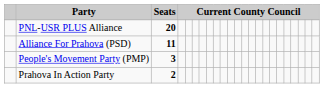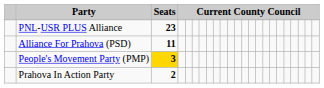 <table class="wikitable">
 <tr>
 <th style="background:#ccc">   </th>
 <th style="background:#ccc">Party</th>
 <th style="background:#ccc">Seats</th>
 <th style="background:#ccc" colspan="20">Current County Council</th>
 </tr>
 <tr>
 <td>  </td>
 <td><a href='#'>PNL</a>-<a href='#'>USR PLUS</a> Alliance</td>
-<td style="text-align: right"><strong>20</strong></td>
+<td style="text-align: right"><strong>23</strong></td>
 <td>  </td>
 <td>  </td>
 <td>  </td>
 <td>  </td>
 <td>  </td>
 <td>  </td>
 <td>  </td>
 <td>  </td>
 <td>  </td>
 <td>  </td>
 <td>  </td>
 <td>  </td>
 <td>  </td>
 <td>  </td>
 <td>  </td>
 <td>  </td>
 <td>  </td>
 <td>  </td>
 <td>  </td>
 <td>  </td>
 </tr>
 <tr>
 <td>  </td>
 <td><a href='#'>Alliance For Prahova</a> (PSD)</td>
 <td style="text-align: right"><strong>11</strong></td>
 <td>  </td>
 <td>  </td>
 <td>  </td>
 <td>  </td>
 <td>  </td>
 <td>  </td>
 <td>  </td>
 <td>  </td>
 <td>  </td>
 <td>  </td>
 <td>  </td>
 <td> </td>
 <td> </td>
 <td> </td>
 <td> </td>
 <td> </td>
 <td> </td>
 <td> </td>
 <td> </td>
 <td> </td>
 </tr>
 <tr>
 <td>  </td>
 <td><a href='#'>People's Movement Party</a> (PMP)</td>
-<td style="text-align: right"><strong>3</strong></td>
+<td style="background: gold; text-align: right"><strong>3</strong></td>
 <td>  </td>
 <td>  </td>
 <td>  </td>
 <td> </td>
 <td> </td>
 <td> </td>
 <td> </td>
 <td> </td>
 <td> </td>
 <td> </td>
 <td> </td>
 <td> </td>
 <td> </td>
 <td> </td>
 <td> </td>
 <td> </td>
 <td> </td>
 <td> </td>
 <td> </td>
 <td> </td>
 </tr>
 <tr>
 <td>  </td>
 <td>Prahova In Action Party</td>
 <td style="text-align: right"><strong>2</strong></td>
 <td>  </td>
 <td>  </td>
 <td> </td>
 <td> </td>
 <td> </td>
 <td> </td>
 <td> </td>
 <td> </td>
 <td> </td>
 <td> </td>
 <td> </td>
 <td> </td>
 <td> </td>
 <td> </td>
 <td> </td>
 <td> </td>
 <td> </td>
 <td> </td>
 <td> </td>
 <td> </td>
 </tr>
 </table>
